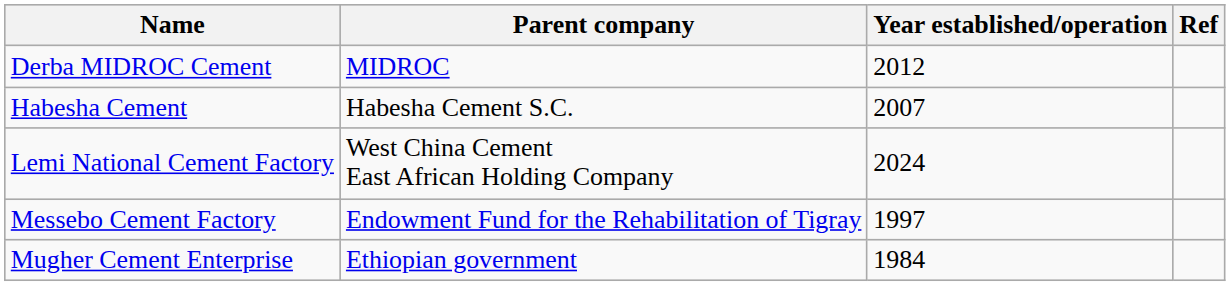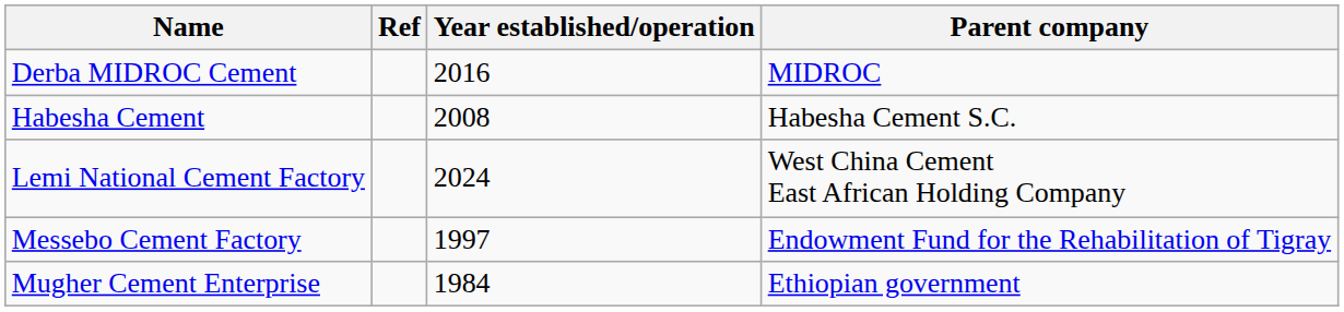 <table class="wikitable">
 <tr>
 <th>Name</th>
+<th>Ref</th>
+<th>Year established/operation</th>
 <th>Parent company</th>
-<th>Year established/operation</th>
-<th>Ref</th>
 </tr>
 <tr>
 <td><a href='#'>Derba MIDROC Cement</a></td>
+<td></td>
+<td>2016</td>
 <td><a href='#'>MIDROC</a></td>
-<td>2012</td>
-<td></td>
 </tr>
 <tr>
 <td><a href='#'>Habesha Cement</a></td>
+<td></td>
+<td>2008</td>
 <td>Habesha Cement S.C.</td>
-<td>2007</td>
-<td></td>
 </tr>
 <tr>
 <td><a href='#'>Lemi National Cement Factory</a></td>
+<td></td>
+<td>2024</td>
 <td>West China Cement<br>East African Holding Company</td>
-<td>2024</td>
-<td></td>
 </tr>
 <tr>
 <td><a href='#'>Messebo Cement Factory</a></td>
+<td></td>
+<td>1997</td>
 <td><a href='#'>Endowment Fund for the Rehabilitation of Tigray</a></td>
-<td>1997</td>
-<td></td>
 </tr>
 <tr>
 <td><a href='#'>Mugher Cement Enterprise</a></td>
+<td></td>
+<td>1984</td>
 <td><a href='#'>Ethiopian government</a></td>
-<td>1984</td>
-<td></td>
 </tr>
 </table>
